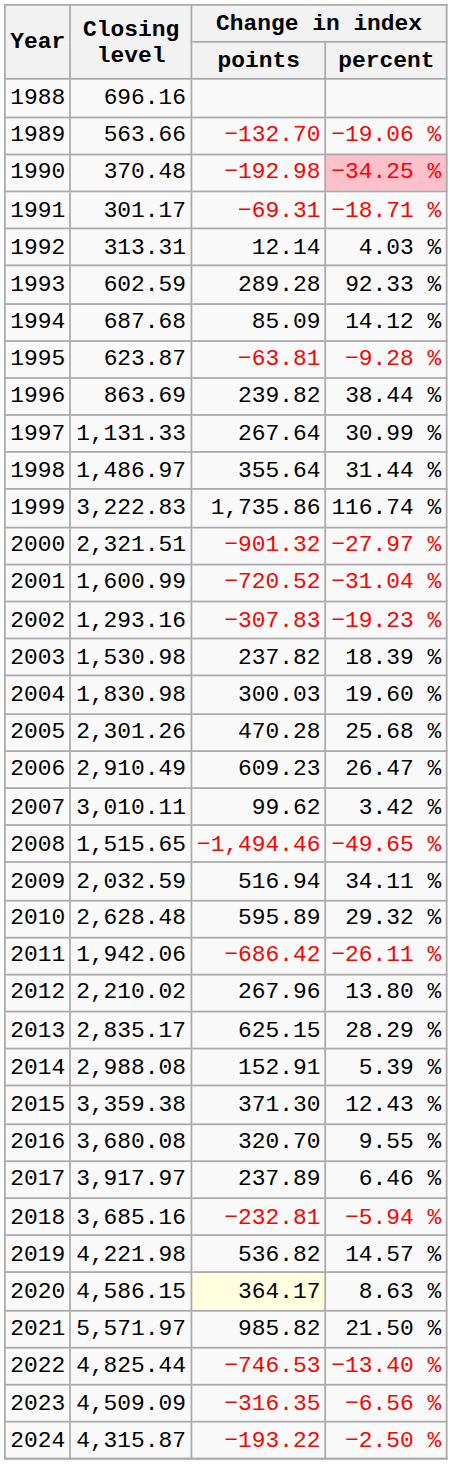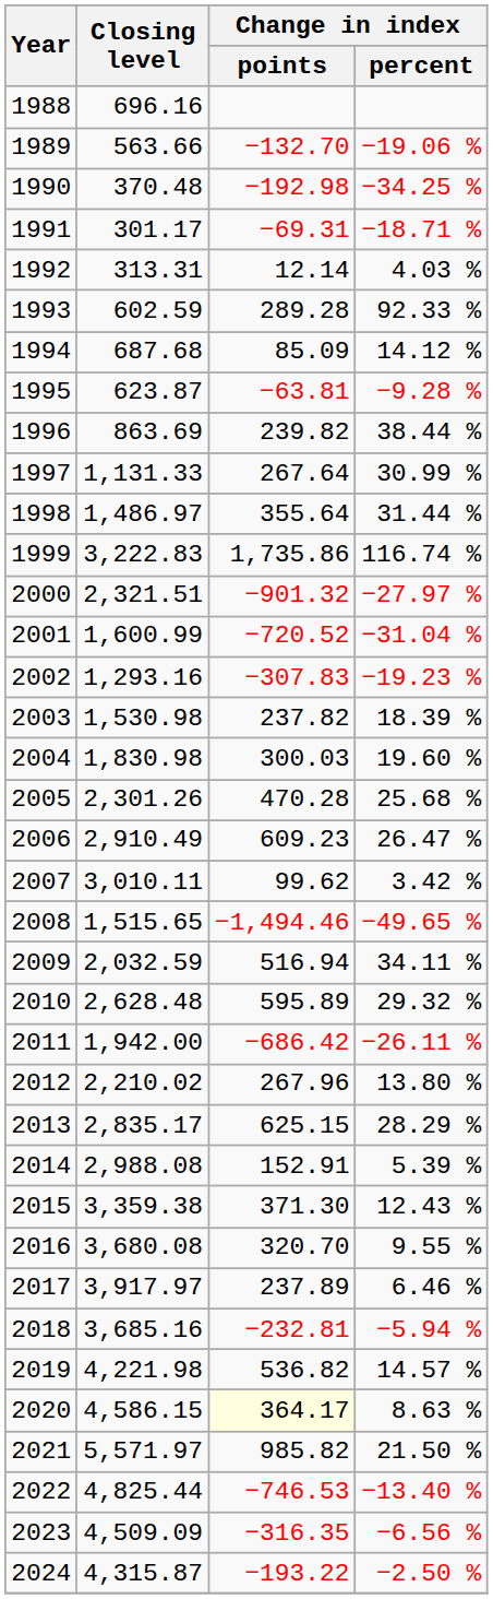 <table class="wikitable sortable" style="text-align:right;">
 <tr>
 <th rowspan=2>Year</th>
 <th rowspan=2>Closing <br> level</th>
 <th colspan=2>Change in index</th>
 </tr>
 <tr>
 <th>points</th>
 <th>percent</th>
 </tr>
 <tr>
 <td style="text-align:center">1988</td>
 <td>696.16</td>
 <td></td>
 <td></td>
 </tr>
 <tr>
 <td style="text-align:center">1989</td>
 <td>563.66</td>
 <td style="color:red">−132.70</td>
 <td style="color:red">−19.06 %</td>
 </tr>
 <tr>
 <td style="text-align:center">1990</td>
 <td>370.48</td>
 <td style="color:red">−192.98</td>
-<td style="background: pink; color:red">−34.25 %</td>
+<td style="color:red">−34.25 %</td>
 </tr>
 <tr>
 <td style="text-align:center">1991</td>
 <td>301.17</td>
 <td style="color:red">−69.31</td>
 <td style="color:red">−18.71 %</td>
 </tr>
 <tr>
 <td style="text-align:center">1992</td>
 <td>313.31</td>
 <td>12.14</td>
 <td>4.03 %</td>
 </tr>
 <tr>
 <td style="text-align:center">1993</td>
 <td>602.59</td>
 <td>289.28</td>
 <td>92.33 %</td>
 </tr>
 <tr>
 <td style="text-align:center">1994</td>
 <td>687.68</td>
 <td>85.09</td>
 <td>14.12 %</td>
 </tr>
 <tr>
 <td style="text-align:center">1995</td>
 <td>623.87</td>
 <td style="color:red">−63.81</td>
 <td style="color:red">−9.28 %</td>
 </tr>
 <tr>
 <td style="text-align:center">1996</td>
 <td>863.69</td>
 <td>239.82</td>
 <td>38.44 %</td>
 </tr>
 <tr>
 <td style="text-align:center">1997</td>
 <td>1,131.33</td>
 <td>267.64</td>
 <td>30.99 %</td>
 </tr>
 <tr>
 <td style="text-align:center">1998</td>
 <td>1,486.97</td>
 <td>355.64</td>
 <td>31.44 %</td>
 </tr>
 <tr>
 <td style="text-align:center">1999</td>
 <td>3,222.83</td>
 <td>1,735.86</td>
 <td>116.74 %</td>
 </tr>
 <tr>
 <td style="text-align:center">2000</td>
 <td>2,321.51</td>
 <td style="color:red">−901.32</td>
 <td style="color:red">−27.97 %</td>
 </tr>
 <tr>
 <td style="text-align:center">2001</td>
 <td>1,600.99</td>
 <td style="color:red">−720.52</td>
 <td style="color:red">−31.04 %</td>
 </tr>
 <tr>
 <td style="text-align:center">2002</td>
 <td>1,293.16</td>
 <td style="color:red">−307.83</td>
 <td style="color:red">−19.23 %</td>
 </tr>
 <tr>
 <td style="text-align:center">2003</td>
 <td>1,530.98</td>
 <td>237.82</td>
 <td>18.39 %</td>
 </tr>
 <tr>
 <td style="text-align:center">2004</td>
 <td>1,830.98</td>
 <td>300.03</td>
 <td>19.60 %</td>
 </tr>
 <tr>
 <td style="text-align:center">2005</td>
 <td>2,301.26</td>
 <td>470.28</td>
 <td>25.68 %</td>
 </tr>
 <tr>
 <td style="text-align:center">2006</td>
 <td>2,910.49</td>
 <td>609.23</td>
 <td>26.47 %</td>
 </tr>
 <tr>
 <td style="text-align:center">2007</td>
 <td>3,010.11</td>
 <td>99.62</td>
 <td>3.42 %</td>
 </tr>
 <tr>
 <td style="text-align:center">2008</td>
 <td>1,515.65</td>
 <td style="color:red">−1,494.46</td>
 <td style="color:red">−49.65 %</td>
 </tr>
 <tr>
 <td style="text-align:center">2009</td>
 <td>2,032.59</td>
 <td>516.94</td>
 <td>34.11 %</td>
 </tr>
 <tr>
 <td style="text-align:center">2010</td>
 <td>2,628.48</td>
 <td>595.89</td>
 <td>29.32 %</td>
 </tr>
 <tr>
 <td style="text-align:center">2011</td>
-<td>1,942.06</td>
+<td>1,942.00</td>
 <td style="color:red">−686.42</td>
 <td style="color:red">−26.11 %</td>
 </tr>
 <tr>
 <td style="text-align:center">2012</td>
 <td>2,210.02</td>
 <td>267.96</td>
 <td>13.80 %</td>
 </tr>
 <tr>
 <td style="text-align:center">2013</td>
 <td>2,835.17</td>
 <td>625.15</td>
 <td>28.29 %</td>
 </tr>
 <tr>
 <td style="text-align:center">2014</td>
 <td>2,988.08</td>
 <td>152.91</td>
 <td>5.39 %</td>
 </tr>
 <tr>
 <td style="text-align:center">2015</td>
 <td>3,359.38</td>
 <td>371.30</td>
 <td>12.43 %</td>
 </tr>
 <tr>
 <td style="text-align:center">2016</td>
 <td>3,680.08</td>
 <td>320.70</td>
 <td>9.55 %</td>
 </tr>
 <tr>
 <td style="text-align:center">2017</td>
 <td>3,917.97</td>
 <td>237.89</td>
 <td>6.46 %</td>
 </tr>
 <tr>
 <td style="text-align:center">2018</td>
 <td>3,685.16</td>
 <td style="color:red">−232.81</td>
 <td style="color:red">−5.94 %</td>
 </tr>
 <tr>
 <td style="text-align:center">2019</td>
 <td>4,221.98</td>
 <td>536.82</td>
 <td>14.57 %</td>
 </tr>
 <tr>
 <td style="text-align:center">2020</td>
 <td>4,586.15</td>
 <td style="background: lightyellow;">364.17</td>
 <td>8.63 %</td>
 </tr>
 <tr>
 <td style="text-align:center">2021</td>
 <td>5,571.97</td>
 <td>985.82</td>
 <td>21.50 %</td>
 </tr>
 <tr>
 <td style="text-align:center">2022</td>
 <td>4,825.44</td>
 <td style="color:red">−746.53</td>
 <td style="color:red">−13.40 %</td>
 </tr>
 <tr>
 <td style="text-align:center">2023</td>
 <td>4,509.09</td>
 <td style="color:red">−316.35</td>
 <td style="color:red">−6.56 %</td>
 </tr>
 <tr>
 <td style="text-align:center">2024</td>
 <td>4,315.87</td>
 <td style="color:red">−193.22</td>
 <td style="color:red">−2.50 %</td>
 </tr>
 <tr>
 </tr>
 </table>
